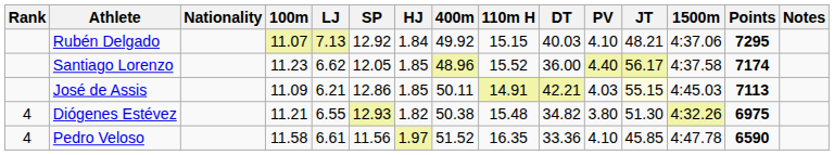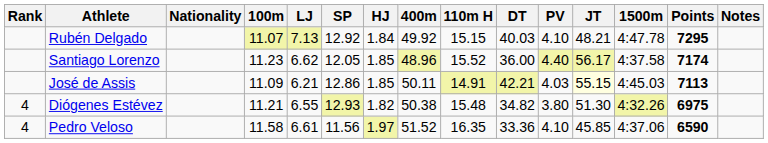 <table class="wikitable sortable" style=" text-align:center;font-size:95%">
 <tr>
 <th>Rank</th>
 <th>Athlete</th>
 <th>Nationality</th>
 <th>100m</th>
 <th>LJ</th>
 <th>SP</th>
 <th>HJ</th>
 <th>400m</th>
 <th>110m H</th>
 <th>DT</th>
 <th>PV</th>
 <th>JT</th>
 <th>1500m</th>
 <th>Points</th>
 <th>Notes</th>
 </tr>
 <tr>
 <td></td>
 <td align=left><a href='#'>Rubén Delgado</a></td>
 <td align=left></td>
 <td bgcolor=#F2F5A9>11.07</td>
 <td bgcolor=#F2F5A9>7.13</td>
 <td>12.92</td>
 <td>1.84</td>
 <td>49.92</td>
 <td>15.15</td>
 <td>40.03</td>
 <td>4.10</td>
 <td>48.21</td>
-<td>4:37.06</td>
+<td>4:47.78</td>
 <td><strong>7295</strong></td>
 <td></td>
 </tr>
 <tr>
 <td></td>
 <td align=left><a href='#'>Santiago Lorenzo</a></td>
 <td align=left></td>
 <td>11.23</td>
 <td>6.62</td>
 <td>12.05</td>
 <td>1.85</td>
 <td bgcolor=#F2F5A9>48.96</td>
 <td>15.52</td>
 <td>36.00</td>
 <td bgcolor=#F2F5A9>4.40</td>
 <td bgcolor=#F2F5A9>56.17</td>
 <td>4:37.58</td>
 <td><strong>7174</strong></td>
 <td></td>
 </tr>
 <tr>
 <td></td>
 <td align=left><a href='#'>José de Assis</a></td>
 <td align=left></td>
 <td>11.09</td>
 <td>6.21</td>
 <td>12.86</td>
 <td>1.85</td>
 <td>50.11</td>
 <td bgcolor=#F2F5A9>14.91</td>
 <td bgcolor=#F2F5A9>42.21</td>
 <td>4.03</td>
 <td style="background: lightyellow;">55.15</td>
 <td>4:45.03</td>
 <td><strong>7113</strong></td>
 <td></td>
 </tr>
 <tr>
 <td>4</td>
 <td align=left><a href='#'>Diógenes Estévez</a></td>
 <td align=left></td>
 <td>11.21</td>
 <td>6.55</td>
 <td bgcolor=#F2F5A9>12.93</td>
 <td>1.82</td>
 <td>50.38</td>
 <td>15.48</td>
 <td>34.82</td>
 <td>3.80</td>
 <td>51.30</td>
 <td bgcolor=#F2F5A9>4:32.26</td>
 <td><strong>6975</strong></td>
 <td></td>
 </tr>
 <tr>
 <td>4</td>
 <td align=left><a href='#'>Pedro Veloso</a></td>
 <td align=left></td>
 <td>11.58</td>
 <td>6.61</td>
 <td>11.56</td>
 <td bgcolor=#F2F5A9>1.97</td>
 <td>51.52</td>
 <td>16.35</td>
 <td>33.36</td>
 <td>4.10</td>
 <td>45.85</td>
-<td>4:47.78</td>
+<td>4:37.06</td>
 <td><strong>6590</strong></td>
 <td></td>
 </tr>
 </table>
